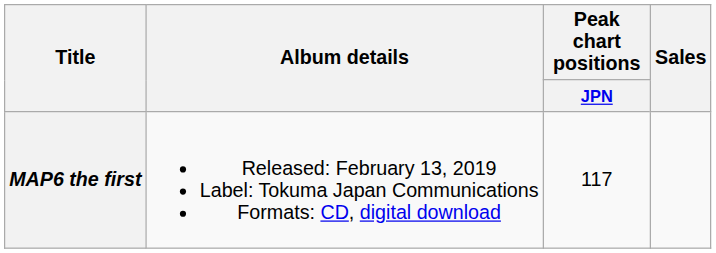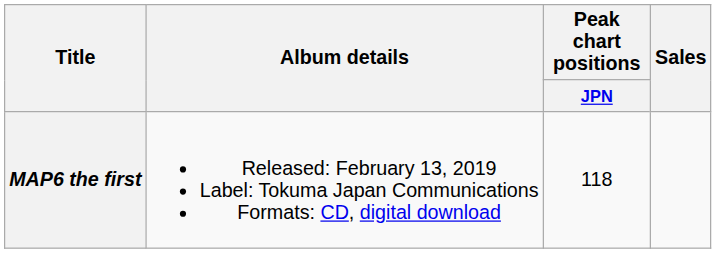 <table class="wikitable plainrowheaders" style="text-align:center;">
 <tr>
 <th scope="col" rowspan="2">Title</th>
 <th scope="col" rowspan="2">Album details</th>
 <th scope="col" colspan="1" style="width:5em;">Peak chart positions</th>
 <th scope="col" rowspan="2">Sales</th>
 </tr>
 <tr>
 <th><small><a href='#'>JPN</a></small><br></th>
 </tr>
 <tr>
 <th scope="row"><em>MAP6 the first</em></th>
 <td><br><ul><li>Released: February 13, 2019</li><li>Label: Tokuma Japan Communications</li><li>Formats: <a href='#'>CD</a>, <a href='#'>digital download</a></li></ul></td>
-<td>117</td>
+<td>118</td>
 <td></td>
 </tr>
 </table>
